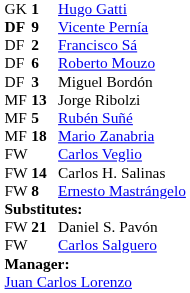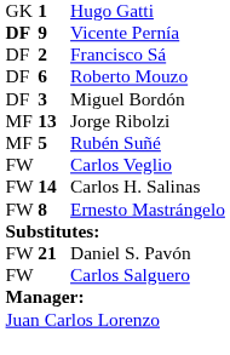 <table cellspacing="0" cellpadding="0" style="font-size:90%; margin:0.2em auto;">
 <tr>
 <th width="25"></th>
 <th width="25"></th>
 </tr>
 <tr>
 <td>GK</td>
 <td><strong>1</strong></td>
 <td> <a href='#'>Hugo Gatti</a></td>
 </tr>
 <tr>
 <td><strong>DF</strong></td>
 <td><strong>9</strong></td>
 <td> <a href='#'>Vicente Pernía</a></td>
 </tr>
 <tr>
 <td>DF</td>
 <td><strong>2</strong></td>
 <td> <a href='#'>Francisco Sá</a></td>
 </tr>
 <tr>
 <td>DF</td>
 <td><strong>6</strong></td>
 <td> <a href='#'>Roberto Mouzo</a></td>
 </tr>
 <tr>
 <td>DF</td>
 <td><strong>3</strong></td>
 <td> Miguel Bordón</td>
 </tr>
 <tr>
 <td>MF</td>
 <td><strong>13</strong></td>
 <td> Jorge Ribolzi</td>
 </tr>
 <tr>
 <td>MF</td>
 <td><strong>5</strong></td>
 <td> <a href='#'>Rubén Suñé</a></td>
-</tr>
-<tr>
-<td>MF</td>
-<td><strong>18</strong></td>
-<td> <a href='#'>Mario Zanabria</a></td>
-<td></td>
-<td></td>
 </tr>
 <tr>
 <td>FW</td>
 <td></td>
 <td> <a href='#'>Carlos Veglio</a></td>
 <td></td>
 <td></td>
 </tr>
 <tr>
 <td>FW</td>
 <td><strong>14</strong></td>
 <td> Carlos H. Salinas</td>
 </tr>
 <tr>
 <td>FW</td>
 <td><strong>8</strong></td>
 <td> <a href='#'>Ernesto Mastrángelo</a></td>
 </tr>
 <tr>
 <td colspan=3><strong>Substitutes:</strong></td>
 </tr>
 <tr>
 <td>FW</td>
 <td><strong>21</strong></td>
 <td> Daniel S. Pavón</td>
 <td></td>
 <td></td>
 </tr>
 <tr>
 <td>FW</td>
 <td></td>
 <td> <a href='#'>Carlos Salguero</a></td>
 <td></td>
 <td></td>
 </tr>
 <tr>
 <td colspan=3><strong>Manager:</strong></td>
 </tr>
 <tr>
 <td colspan=4> <a href='#'>Juan Carlos Lorenzo</a></td>
 </tr>
 </table>
